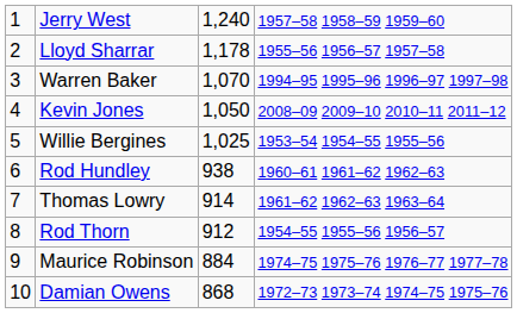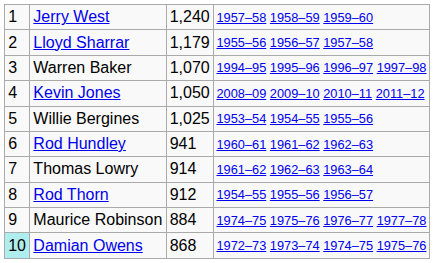 <table class="wikitable">
 <tr>
 </tr>
 <tr>
 <td>1</td>
 <td><a href='#'>Jerry West</a></td>
 <td>1,240</td>
 <td style="font-size:80%;"><a href='#'>1957–58</a> <a href='#'>1958–59</a> <a href='#'>1959–60</a></td>
 </tr>
 <tr>
 <td>2</td>
 <td><a href='#'>Lloyd Sharrar</a></td>
-<td>1,178</td>
+<td>1,179</td>
 <td style="font-size:80%;"><a href='#'>1955–56</a> <a href='#'>1956–57</a> <a href='#'>1957–58</a></td>
 </tr>
 <tr>
 <td>3</td>
 <td>Warren Baker</td>
 <td>1,070</td>
 <td style="font-size:80%;"><a href='#'>1994–95</a> <a href='#'>1995–96</a> <a href='#'>1996–97</a> <a href='#'>1997–98</a></td>
 </tr>
 <tr>
 <td>4</td>
 <td><a href='#'>Kevin Jones</a></td>
 <td>1,050</td>
 <td style="font-size:80%;"><a href='#'>2008–09</a> <a href='#'>2009–10</a> <a href='#'>2010–11</a> <a href='#'>2011–12</a></td>
 </tr>
 <tr>
 <td>5</td>
 <td>Willie Bergines</td>
 <td>1,025</td>
 <td style="font-size:80%;"><a href='#'>1953–54</a> <a href='#'>1954–55</a> <a href='#'>1955–56</a></td>
 </tr>
 <tr>
 <td>6</td>
 <td><a href='#'>Rod Hundley</a></td>
-<td>938</td>
+<td>941</td>
 <td style="font-size:80%;"><a href='#'>1960–61</a> <a href='#'>1961–62</a> <a href='#'>1962–63</a></td>
 </tr>
 <tr>
 <td>7</td>
 <td>Thomas Lowry</td>
 <td>914</td>
 <td style="font-size:80%;"><a href='#'>1961–62</a> <a href='#'>1962–63</a> <a href='#'>1963–64</a></td>
 </tr>
 <tr>
 <td>8</td>
 <td><a href='#'>Rod Thorn</a></td>
 <td>912</td>
 <td style="font-size:80%;"><a href='#'>1954–55</a> <a href='#'>1955–56</a> <a href='#'>1956–57</a></td>
 </tr>
 <tr>
 <td>9</td>
 <td>Maurice Robinson</td>
 <td>884</td>
 <td style="font-size:80%;"><a href='#'>1974–75</a> <a href='#'>1975–76</a> <a href='#'>1976–77</a> <a href='#'>1977–78</a></td>
 </tr>
 <tr>
-<td>10</td>
+<td style="background: paleturquoise;">10</td>
 <td><a href='#'>Damian Owens</a></td>
 <td>868</td>
 <td style="font-size:80%;"><a href='#'>1972–73</a> <a href='#'>1973–74</a> <a href='#'>1974–75</a> <a href='#'>1975–76</a></td>
 </tr>
 </table>
